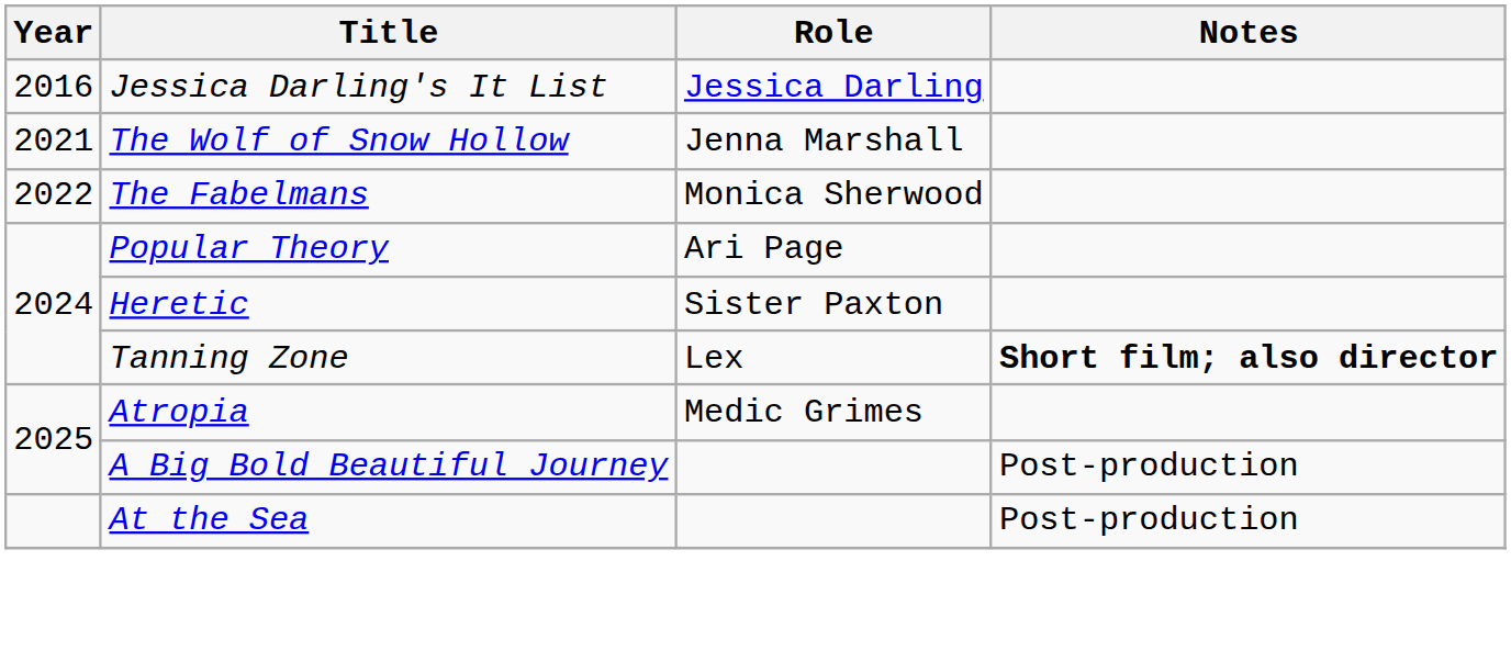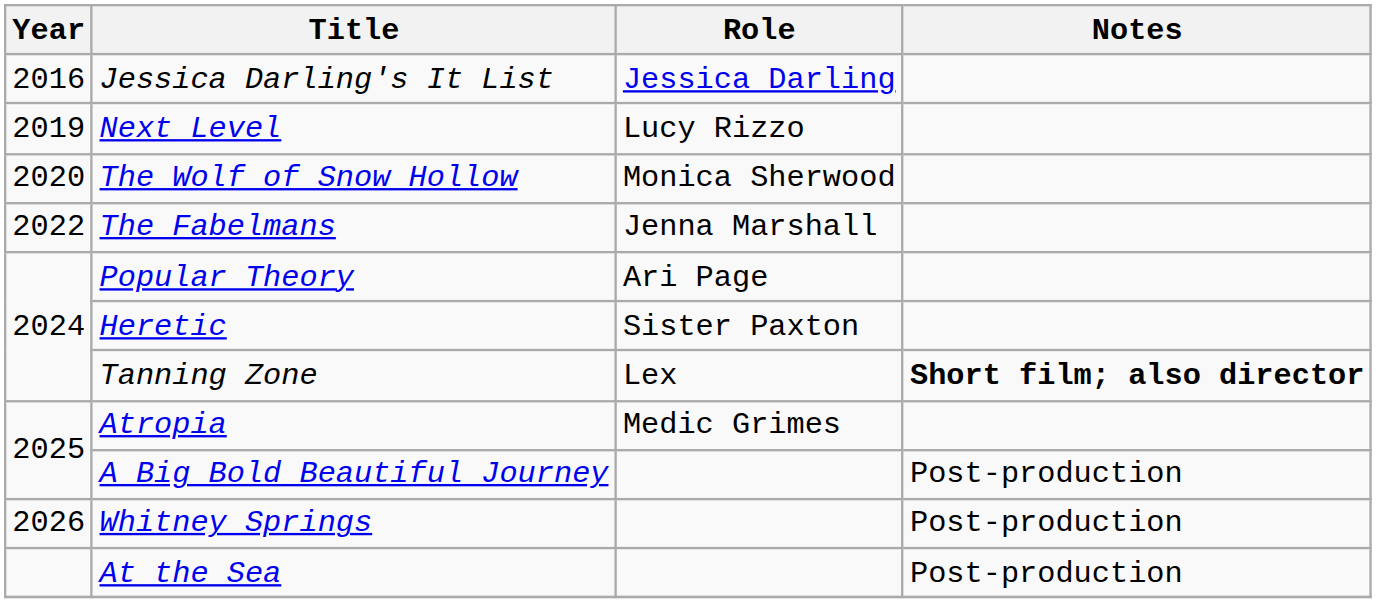 <table class="wikitable sortable">
 <tr>
 <th>Year</th>
 <th>Title</th>
 <th>Role</th>
 <th class="unsortable">Notes</th>
 </tr>
 <tr>
 <td>2016</td>
 <td><em>Jessica Darling's It List</em></td>
 <td><a href='#'>Jessica Darling</a></td>
 <td></td>
 </tr>
 <tr>
-<td>2021</td>
+<td>2019</td>
+<td><em><a href='#'>Next Level</a></em></td>
+<td>Lucy Rizzo</td>
+<td></td>
+</tr>
+<tr>
+<td>2020</td>
 <td><em><a href='#'>The Wolf of Snow Hollow</a></em></td>
-<td>Jenna Marshall</td>
+<td>Monica Sherwood</td>
 <td></td>
 </tr>
 <tr>
 <td>2022</td>
 <td><em><a href='#'>The Fabelmans</a></em></td>
-<td>Monica Sherwood</td>
+<td>Jenna Marshall</td>
 <td></td>
 </tr>
 <tr>
 <td rowspan="3">2024</td>
 <td><em><a href='#'>Popular Theory</a></em></td>
 <td>Ari Page</td>
 <td></td>
 </tr>
 <tr>
 <td><em><a href='#'>Heretic</a></em></td>
 <td>Sister Paxton</td>
 <td></td>
 </tr>
 <tr>
 <td><em>Tanning Zone</em></td>
 <td>Lex</td>
 <td><strong>Short film; also director</strong></td>
 </tr>
 <tr>
 <td rowspan="2">2025</td>
 <td><em><a href='#'>Atropia</a></em></td>
 <td>Medic Grimes</td>
 <td></td>
 </tr>
 <tr>
 <td><em><a href='#'>A Big Bold Beautiful Journey</a></em></td>
 <td></td>
 <td>Post-production</td>
 </tr>
 <tr>
+<td>2026</td>
+<td><em><a href='#'>Whitney Springs</a></em></td>
+<td></td>
+<td>Post-production</td>
+</tr>
+<tr>
 <td></td>
 <td><em><a href='#'>At the Sea</a></em></td>
 <td></td>
 <td>Post-production</td>
 </tr>
 <tr>
 </tr>
 </table>
